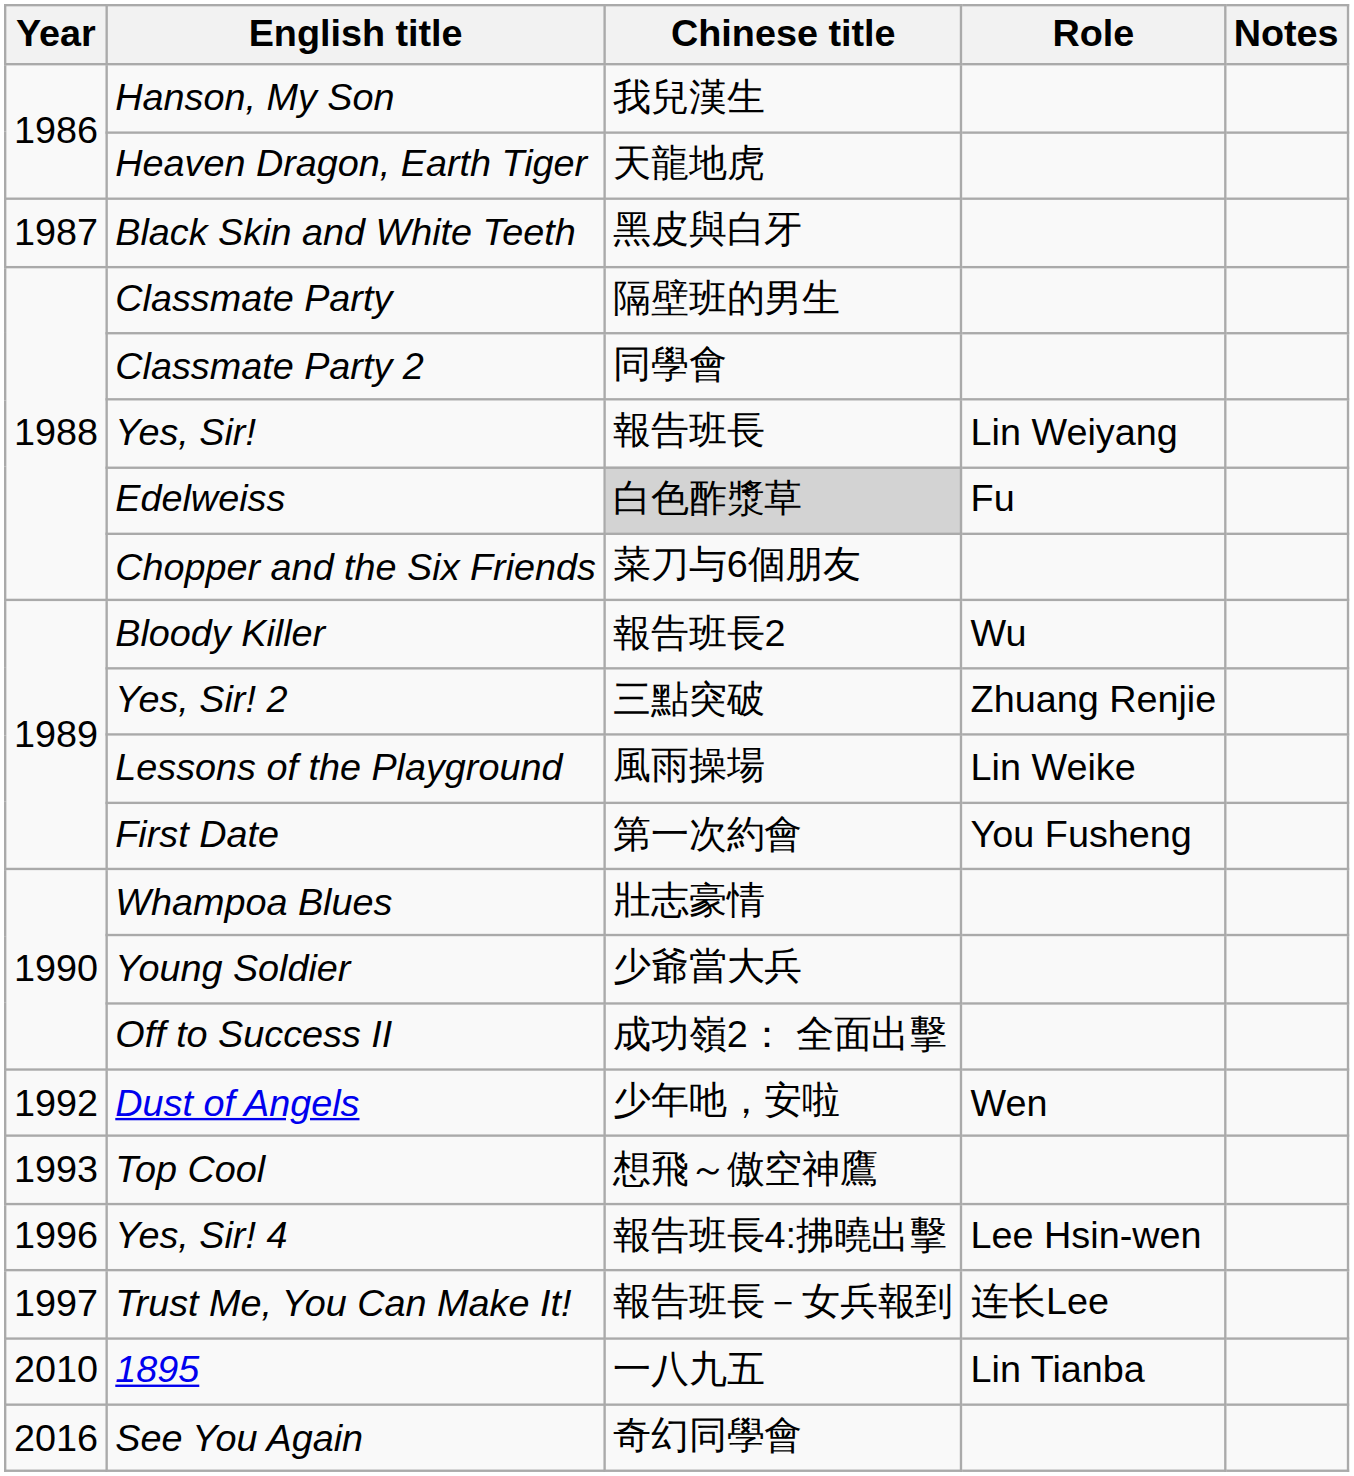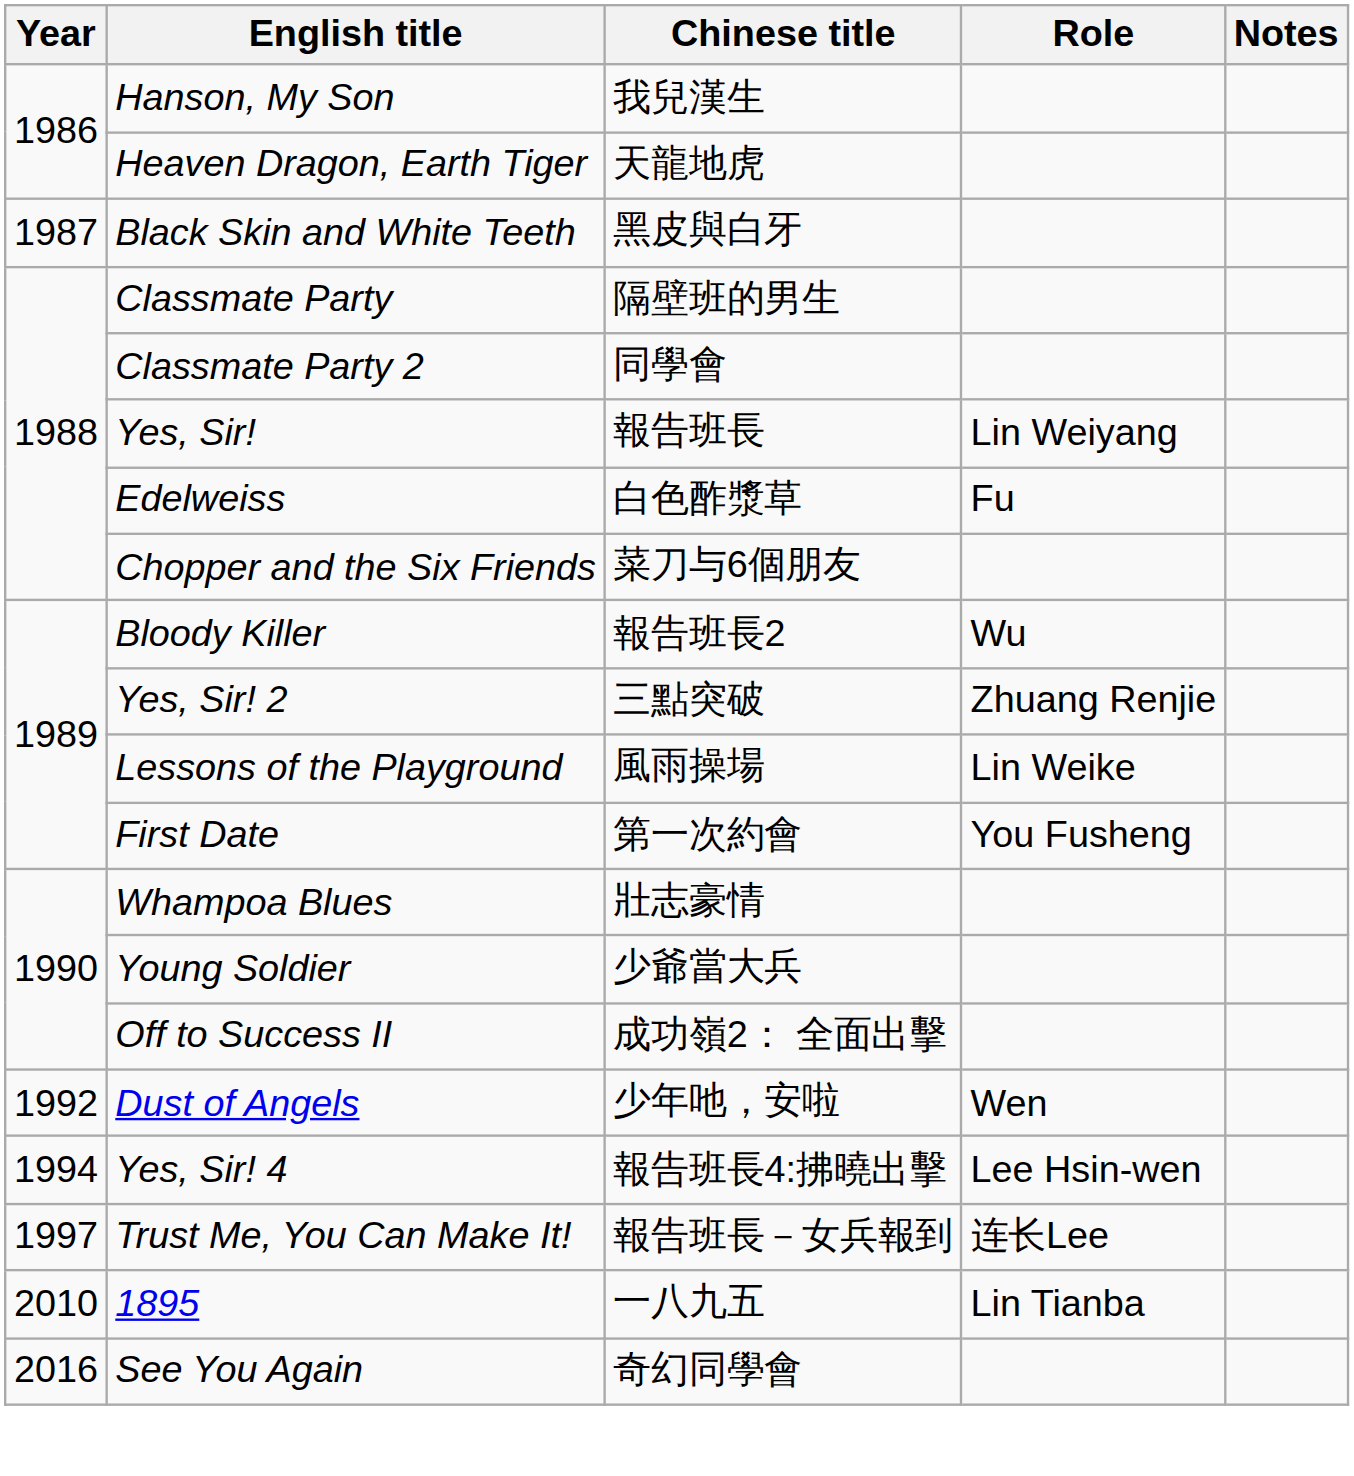 <table class="wikitable sortable">
 <tr>
 <th>Year</th>
 <th>English title</th>
 <th>Chinese title</th>
 <th>Role</th>
 <th class="unsortable">Notes</th>
 </tr>
 <tr>
 <td rowspan=2>1986</td>
 <td><em>Hanson, My Son</em></td>
 <td>我兒漢生</td>
 <td></td>
 <td></td>
 </tr>
 <tr>
 <td><em>Heaven Dragon, Earth Tiger</em></td>
 <td>天龍地虎</td>
 <td></td>
 <td></td>
 </tr>
 <tr>
 <td>1987</td>
 <td><em>Black Skin and White Teeth</em></td>
 <td>黑皮與白牙</td>
 <td></td>
 <td></td>
 </tr>
 <tr>
 <td rowspan=5>1988</td>
 <td><em>Classmate Party</em></td>
 <td>隔壁班的男生</td>
 <td></td>
 <td></td>
 </tr>
 <tr>
 <td><em>Classmate Party 2</em></td>
 <td>同學會</td>
 <td></td>
 <td></td>
 </tr>
 <tr>
 <td><em>Yes, Sir!</em></td>
 <td>報告班長</td>
 <td>Lin Weiyang</td>
 <td></td>
 </tr>
 <tr>
 <td><em>Edelweiss</em></td>
-<td style="background: lightgrey;">白色酢漿草</td>
+<td>白色酢漿草</td>
 <td>Fu</td>
 <td></td>
 </tr>
 <tr>
 <td><em>Chopper and the Six Friends</em></td>
 <td>菜刀与6個朋友</td>
 <td></td>
 <td></td>
 </tr>
 <tr>
 <td rowspan=4>1989</td>
 <td><em>Bloody Killer</em></td>
 <td>報告班長2</td>
 <td>Wu</td>
 <td></td>
 </tr>
 <tr>
 <td><em>Yes, Sir! 2</em></td>
 <td>三點突破</td>
 <td>Zhuang Renjie</td>
 <td></td>
 </tr>
 <tr>
 <td><em>Lessons of the Playground</em></td>
 <td>風雨操場</td>
 <td>Lin Weike</td>
 <td></td>
 </tr>
 <tr>
 <td><em>First Date</em></td>
 <td>第一次約會</td>
 <td>You Fusheng</td>
 <td></td>
 </tr>
 <tr>
 <td rowspan=3>1990</td>
 <td><em>Whampoa Blues</em></td>
 <td>壯志豪情</td>
 <td></td>
 <td></td>
 </tr>
 <tr>
 <td><em>Young Soldier</em></td>
 <td>少爺當大兵</td>
 <td></td>
 <td></td>
 </tr>
 <tr>
 <td><em>Off to Success II</em></td>
 <td>成功嶺2： 全面出擊</td>
 <td></td>
 <td></td>
 </tr>
 <tr>
 <td>1992</td>
 <td><em><a href='#'>Dust of Angels</a></em></td>
 <td>少年吔，安啦</td>
 <td>Wen</td>
 <td></td>
 </tr>
 <tr>
-<td>1993</td>
-<td><em>Top Cool</em></td>
-<td>想飛～傲空神鷹</td>
-<td></td>
-<td></td>
-</tr>
-<tr>
-<td>1996</td>
+<td>1994</td>
 <td><em>Yes, Sir! 4</em></td>
 <td>報告班長4:拂曉出擊</td>
 <td>Lee Hsin-wen</td>
 <td></td>
 </tr>
 <tr>
 <td>1997</td>
 <td><em>Trust Me, You Can Make It!</em></td>
 <td>報告班長－女兵報到</td>
 <td>连长Lee</td>
 <td></td>
 </tr>
 <tr>
 <td>2010</td>
 <td><em><a href='#'>1895</a></em></td>
 <td>一八九五</td>
 <td>Lin Tianba</td>
 <td></td>
 </tr>
 <tr>
 <td>2016</td>
 <td><em>See You Again</em></td>
 <td>奇幻同學會</td>
 <td></td>
 <td></td>
 </tr>
 </table>
